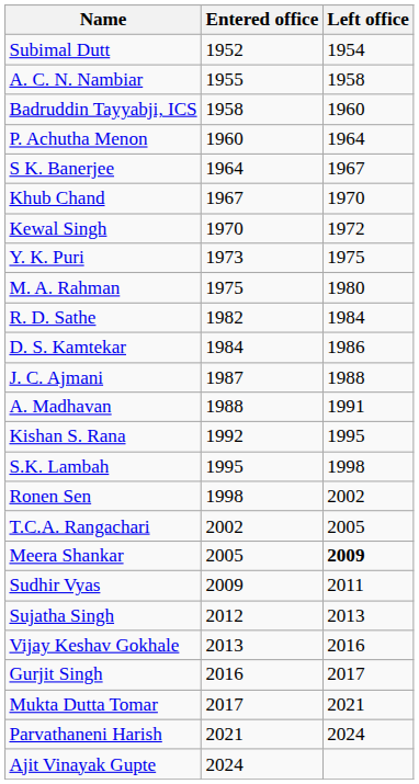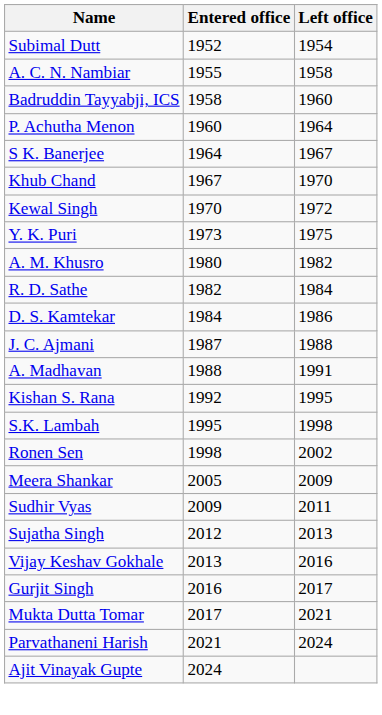 <table class="wikitable">
 <tr>
 <th>Name</th>
 <th>Entered office</th>
 <th>Left office</th>
 </tr>
 <tr>
 <td><a href='#'>Subimal Dutt</a></td>
 <td>1952</td>
 <td>1954</td>
 </tr>
 <tr>
 <td><a href='#'>A. C. N. Nambiar</a></td>
 <td>1955</td>
 <td>1958</td>
 </tr>
 <tr>
 <td><a href='#'>Badruddin Tayyabji, ICS</a></td>
 <td>1958</td>
 <td>1960</td>
 </tr>
 <tr>
 <td><a href='#'>P. Achutha Menon</a></td>
 <td>1960</td>
 <td>1964</td>
 </tr>
 <tr>
 <td><a href='#'>S K. Banerjee</a></td>
 <td>1964</td>
 <td>1967</td>
 </tr>
 <tr>
 <td><a href='#'>Khub Chand</a></td>
 <td>1967</td>
 <td>1970</td>
 </tr>
 <tr>
 <td><a href='#'>Kewal Singh</a></td>
 <td>1970</td>
 <td>1972</td>
 </tr>
 <tr>
 <td><a href='#'>Y. K. Puri</a></td>
 <td>1973</td>
 <td>1975</td>
 </tr>
 <tr>
-<td><a href='#'>M. A. Rahman</a></td>
-<td>1975</td>
+<td><a href='#'>A. M. Khusro</a></td>
 <td>1980</td>
+<td>1982</td>
 </tr>
 <tr>
 <td><a href='#'>R. D. Sathe</a></td>
 <td>1982</td>
 <td>1984</td>
 </tr>
 <tr>
 <td><a href='#'>D. S. Kamtekar</a></td>
 <td>1984</td>
 <td>1986</td>
 </tr>
 <tr>
 <td><a href='#'>J. C. Ajmani</a></td>
 <td>1987</td>
 <td>1988</td>
 </tr>
 <tr>
 <td><a href='#'>A. Madhavan</a></td>
 <td>1988</td>
 <td>1991</td>
 </tr>
 <tr>
 <td><a href='#'>Kishan S. Rana</a></td>
 <td>1992</td>
 <td>1995</td>
 </tr>
 <tr>
 <td><a href='#'>S.K. Lambah</a></td>
 <td>1995</td>
 <td>1998</td>
 </tr>
 <tr>
 <td><a href='#'>Ronen Sen</a></td>
 <td>1998</td>
 <td>2002</td>
 </tr>
 <tr>
-<td><a href='#'>T.C.A. Rangachari</a></td>
-<td>2002</td>
-<td>2005</td>
-</tr>
-<tr>
 <td><a href='#'>Meera Shankar</a></td>
 <td>2005</td>
-<td><strong>2009</strong></td>
+<td>2009</td>
 </tr>
 <tr>
 <td><a href='#'>Sudhir Vyas</a></td>
 <td>2009</td>
 <td>2011</td>
 </tr>
 <tr>
 <td><a href='#'>Sujatha Singh</a></td>
 <td>2012</td>
 <td>2013</td>
 </tr>
 <tr>
 <td><a href='#'>Vijay Keshav Gokhale</a></td>
 <td>2013</td>
 <td>2016</td>
 </tr>
 <tr>
 <td><a href='#'>Gurjit Singh</a></td>
 <td>2016</td>
 <td>2017</td>
 </tr>
 <tr>
 <td><a href='#'>Mukta Dutta Tomar</a></td>
 <td>2017</td>
 <td>2021</td>
 </tr>
 <tr>
 <td><a href='#'>Parvathaneni Harish</a></td>
 <td>2021</td>
 <td>2024</td>
 </tr>
 <tr>
 <td><a href='#'>Ajit Vinayak Gupte</a></td>
 <td>2024</td>
 <td></td>
 </tr>
 </table>
